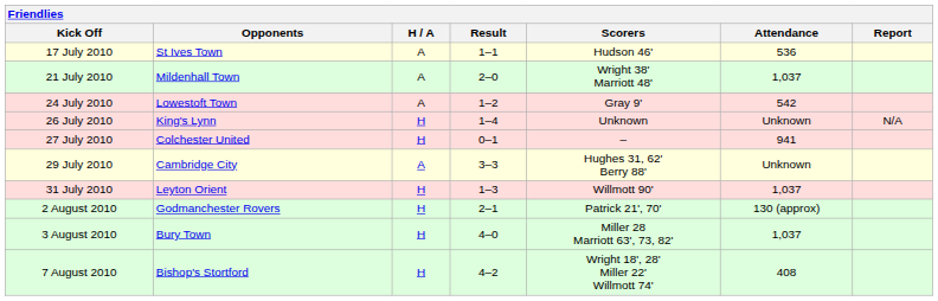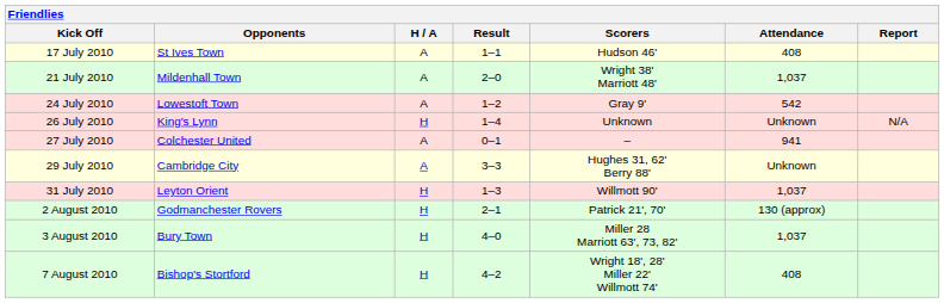 <table class="wikitable collapsible collapsed" style="width:100%;">
 <tr>
 <th colspan="9" style="text-align:left;"><a href='#'>Friendlies</a></th>
 </tr>
 <tr>
 <th>Kick Off</th>
 <th>Opponents</th>
 <th>H / A</th>
 <th>Result</th>
 <th>Scorers</th>
 <th>Attendance</th>
 <th>Report</th>
 </tr>
 <tr style="background:#ffd;">
 <td align=center>17 July 2010</td>
 <td> <a href='#'>St Ives Town</a> </td>
 <td align=center>A</td>
 <td align=center>1–1</td>
 <td align=center>Hudson 46'</td>
-<td align=center>536</td>
+<td align=center>408</td>
 <td align=center></td>
 </tr>
 <tr style="background:#dfd;">
 <td align=center>21 July 2010</td>
 <td> <a href='#'>Mildenhall Town</a></td>
 <td align=center>A</td>
 <td align=center>2–0</td>
 <td align=center>Wright 38' <br> Marriott 48'</td>
 <td align=center>1,037</td>
 <td align=center></td>
 </tr>
 <tr style="background:#fdd;">
 <td align=center>24 July 2010</td>
 <td> <a href='#'>Lowestoft Town</a></td>
 <td align=center>A</td>
 <td align=center>1–2</td>
 <td align=center>Gray 9'</td>
 <td align=center>542</td>
 <td align=center></td>
 </tr>
 <tr style="background:#fdd;">
 <td align=center>26 July 2010</td>
 <td> <a href='#'>King's Lynn</a> </td>
 <td align=center><a href='#'>H</a></td>
 <td align=center>1–4</td>
 <td align=center>Unknown</td>
 <td align=center>Unknown</td>
 <td align=center>N/A</td>
 </tr>
 <tr style="background:#fdd;">
 <td align=center>27 July 2010</td>
 <td> <a href='#'>Colchester United</a></td>
-<td align=center><a href='#'>H</a></td>
+<td align=center>A</td>
 <td align=center>0–1</td>
 <td align=center>–</td>
 <td align=center>941</td>
 <td align=center></td>
 </tr>
 <tr style="background:#ffd;">
 <td align=center>29 July 2010</td>
 <td> <a href='#'>Cambridge City</a></td>
 <td align=center><a href='#'>A</a></td>
 <td align=center>3–3</td>
 <td align=center>Hughes 31, 62'<br>Berry 88'</td>
 <td align=center>Unknown</td>
 <td align=center></td>
 </tr>
 <tr style="background:#fdd;">
 <td align=center>31 July 2010</td>
 <td> <a href='#'>Leyton Orient</a></td>
 <td align=center><a href='#'>H</a></td>
 <td align=center>1–3</td>
 <td align=center>Willmott 90'</td>
 <td align=center>1,037</td>
 <td align=center></td>
 </tr>
 <tr style="background:#dfd;">
 <td align=center>2 August 2010</td>
 <td> <a href='#'>Godmanchester Rovers</a> </td>
 <td align=center><a href='#'>H</a></td>
 <td align=center>2–1</td>
 <td align=center>Patrick 21', 70'</td>
 <td align=center>130 (approx)</td>
 <td align=center></td>
 </tr>
 <tr style="background:#dfd;">
 <td align=center>3 August 2010</td>
 <td> <a href='#'>Bury Town</a></td>
 <td align=center><a href='#'>H</a></td>
 <td align=center>4–0</td>
 <td align=center>Miller 28<br>Marriott 63', 73, 82'</td>
 <td align=center>1,037</td>
 <td align=center></td>
 </tr>
 <tr style="background:#dfd;">
 <td align=center>7 August 2010</td>
 <td> <a href='#'>Bishop's Stortford</a></td>
 <td align=center><a href='#'>H</a></td>
 <td align=center>4–2</td>
 <td align=center>Wright 18', 28'<br> Miller 22'<br>Willmott 74'</td>
 <td align=center>408</td>
 <td align=center></td>
 </tr>
 </table>
